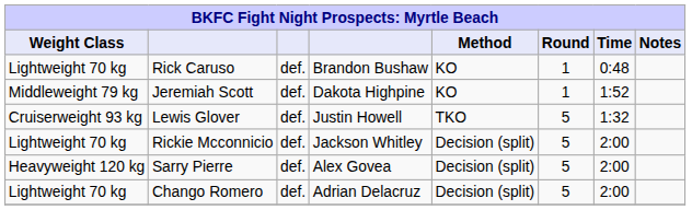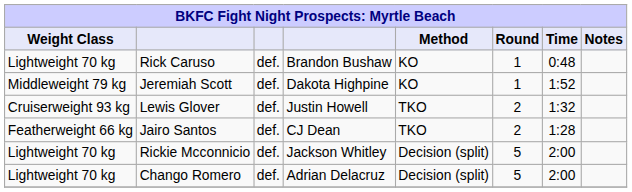 <table class="wikitable" style="font-size: 80%;">
 <tr>
 <th colspan="8" style="background-color: #ccf; color: #000080; text-align: center;"><strong>BKFC Fight Night Prospects: Myrtle Beach</strong></th>
 </tr>
 <tr>
 <th colspan="1" style="background-color: #E6E8FA; color: #000000; text-align: center;">Weight Class</th>
 <th colspan="1" style="background-color: #E6E8FA; color: #000000; text-align: center;"></th>
 <th colspan="1" style="background-color: #E6E8FA; color: #000000; text-align: center;"></th>
 <th colspan="1" style="background-color: #E6E8FA; color: #000000; text-align: center;"></th>
 <th colspan="1" style="background-color: #E6E8FA; color: #000000; text-align: center;">Method</th>
 <th colspan="1" style="background-color: #E6E8FA; color: #000000; text-align: center;">Round</th>
 <th colspan="1" style="background-color: #E6E8FA; color: #000000; text-align: center;">Time</th>
 <th colspan="1" style="background-color: #E6E8FA; color: #000000; text-align: center;">Notes</th>
 </tr>
 <tr>
 <td>Lightweight 70 kg</td>
 <td> Rick Caruso</td>
 <td>def.</td>
 <td> Brandon Bushaw</td>
 <td>KO</td>
 <td align="center">1</td>
 <td align="center">0:48</td>
 <td></td>
 </tr>
 <tr>
 <td>Middleweight 79 kg</td>
 <td> Jeremiah Scott</td>
 <td>def.</td>
 <td> Dakota Highpine</td>
 <td>KO</td>
 <td align="center">1</td>
 <td align="center">1:52</td>
 <td></td>
 </tr>
 <tr>
 <td>Cruiserweight 93 kg</td>
 <td> Lewis Glover</td>
 <td>def.</td>
 <td> Justin Howell</td>
 <td>TKO</td>
-<td align="center">5</td>
+<td align="center">2</td>
 <td align="center">1:32</td>
+<td></td>
+</tr>
+<tr>
+<td>Featherweight 66 kg</td>
+<td> Jairo Santos</td>
+<td>def.</td>
+<td> CJ Dean</td>
+<td>TKO</td>
+<td align="center">2</td>
+<td align="center">1:28</td>
 <td></td>
 </tr>
 <tr>
 <td>Lightweight 70 kg</td>
 <td> Rickie Mcconnicio</td>
 <td>def.</td>
 <td> Jackson Whitley</td>
-<td>Decision (split)</td>
-<td align="center">5</td>
-<td align="center">2:00</td>
-<td></td>
-</tr>
-<tr>
-<td>Heavyweight 120 kg</td>
-<td> Sarry Pierre</td>
-<td>def.</td>
-<td> Alex Govea</td>
 <td>Decision (split)</td>
 <td align="center">5</td>
 <td align="center">2:00</td>
 <td></td>
 </tr>
 <tr>
 <td>Lightweight 70 kg</td>
 <td> Chango Romero</td>
 <td>def.</td>
 <td> Adrian Delacruz</td>
 <td>Decision (split)</td>
 <td align="center">5</td>
 <td align="center">2:00</td>
 <td></td>
 </tr>
 <tr>
 </tr>
 </table>
